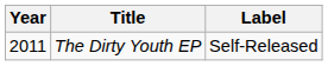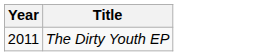 <table class="wikitable">
 <tr>
 <th>Year</th>
 <th>Title</th>
-<th>Label</th>
 </tr>
 <tr>
 <td>2011</td>
 <td><em>The Dirty Youth EP</em></td>
-<td>Self-Released</td>
 </tr>
 </table>
